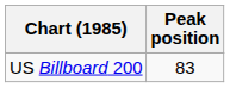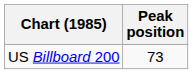 <table class="wikitable">
 <tr>
 <th align="left">Chart (1985)</th>
 <th align="left">Peak<br>position</th>
 </tr>
 <tr>
 </tr>
 <tr>
 <td align="left">US <a href='#'><em>Billboard</em> 200</a></td>
-<td align="center">83</td>
+<td align="center">73</td>
 </tr>
 </table>
